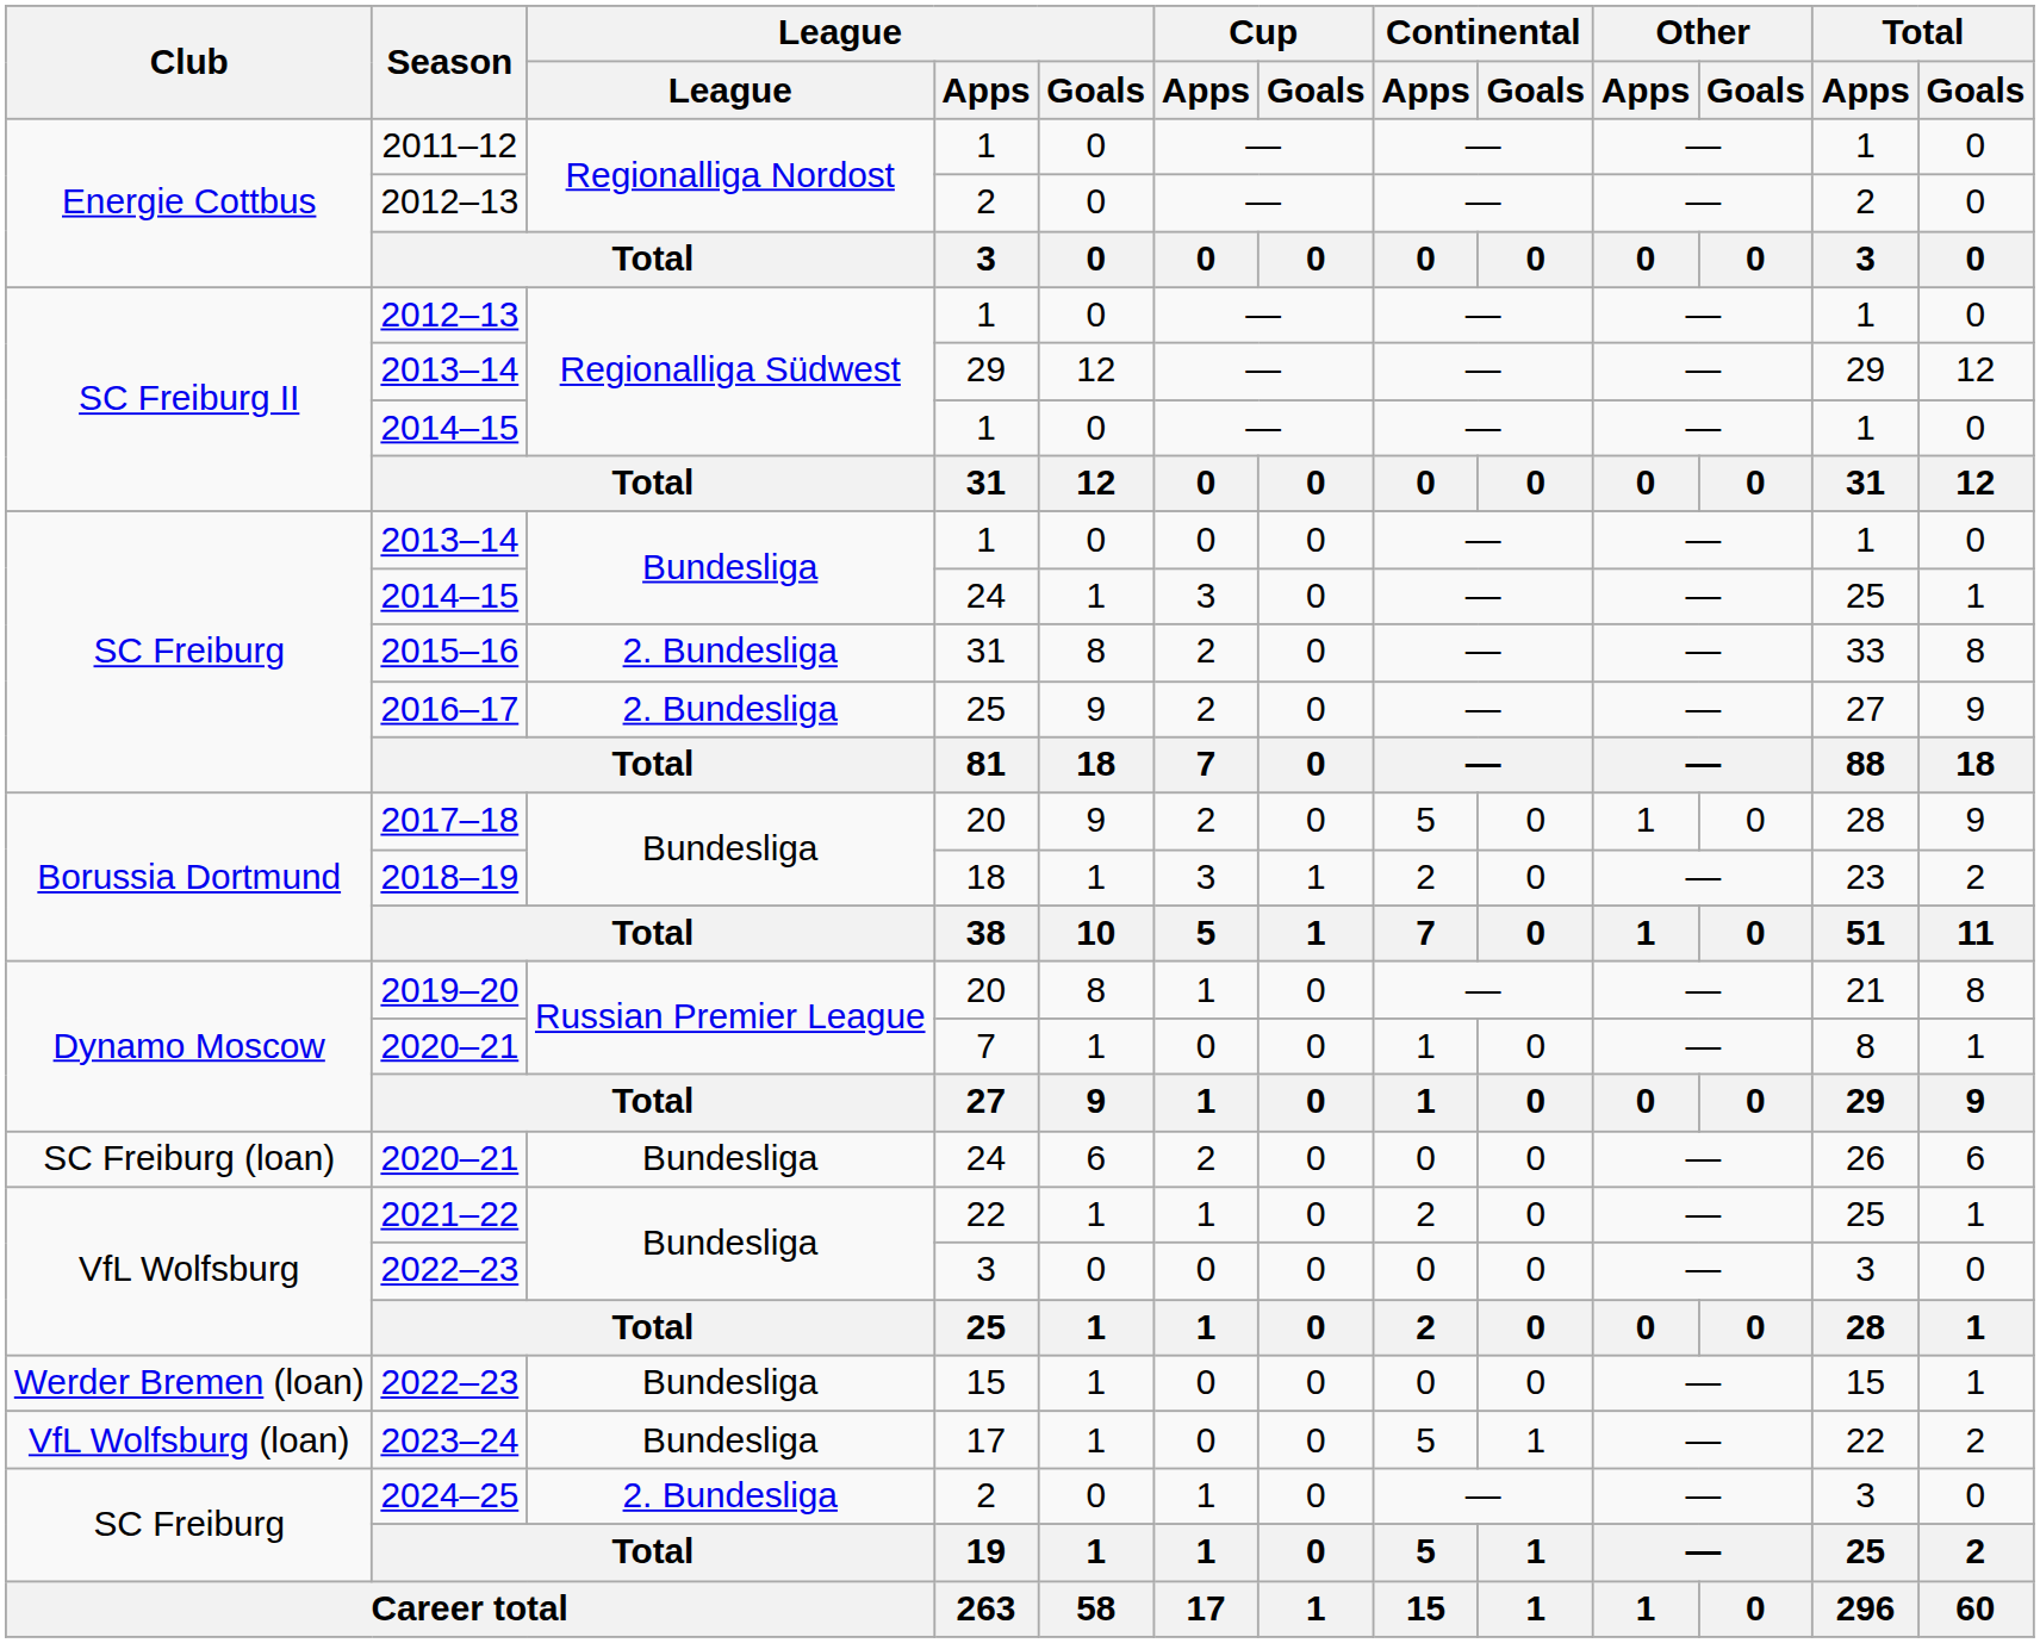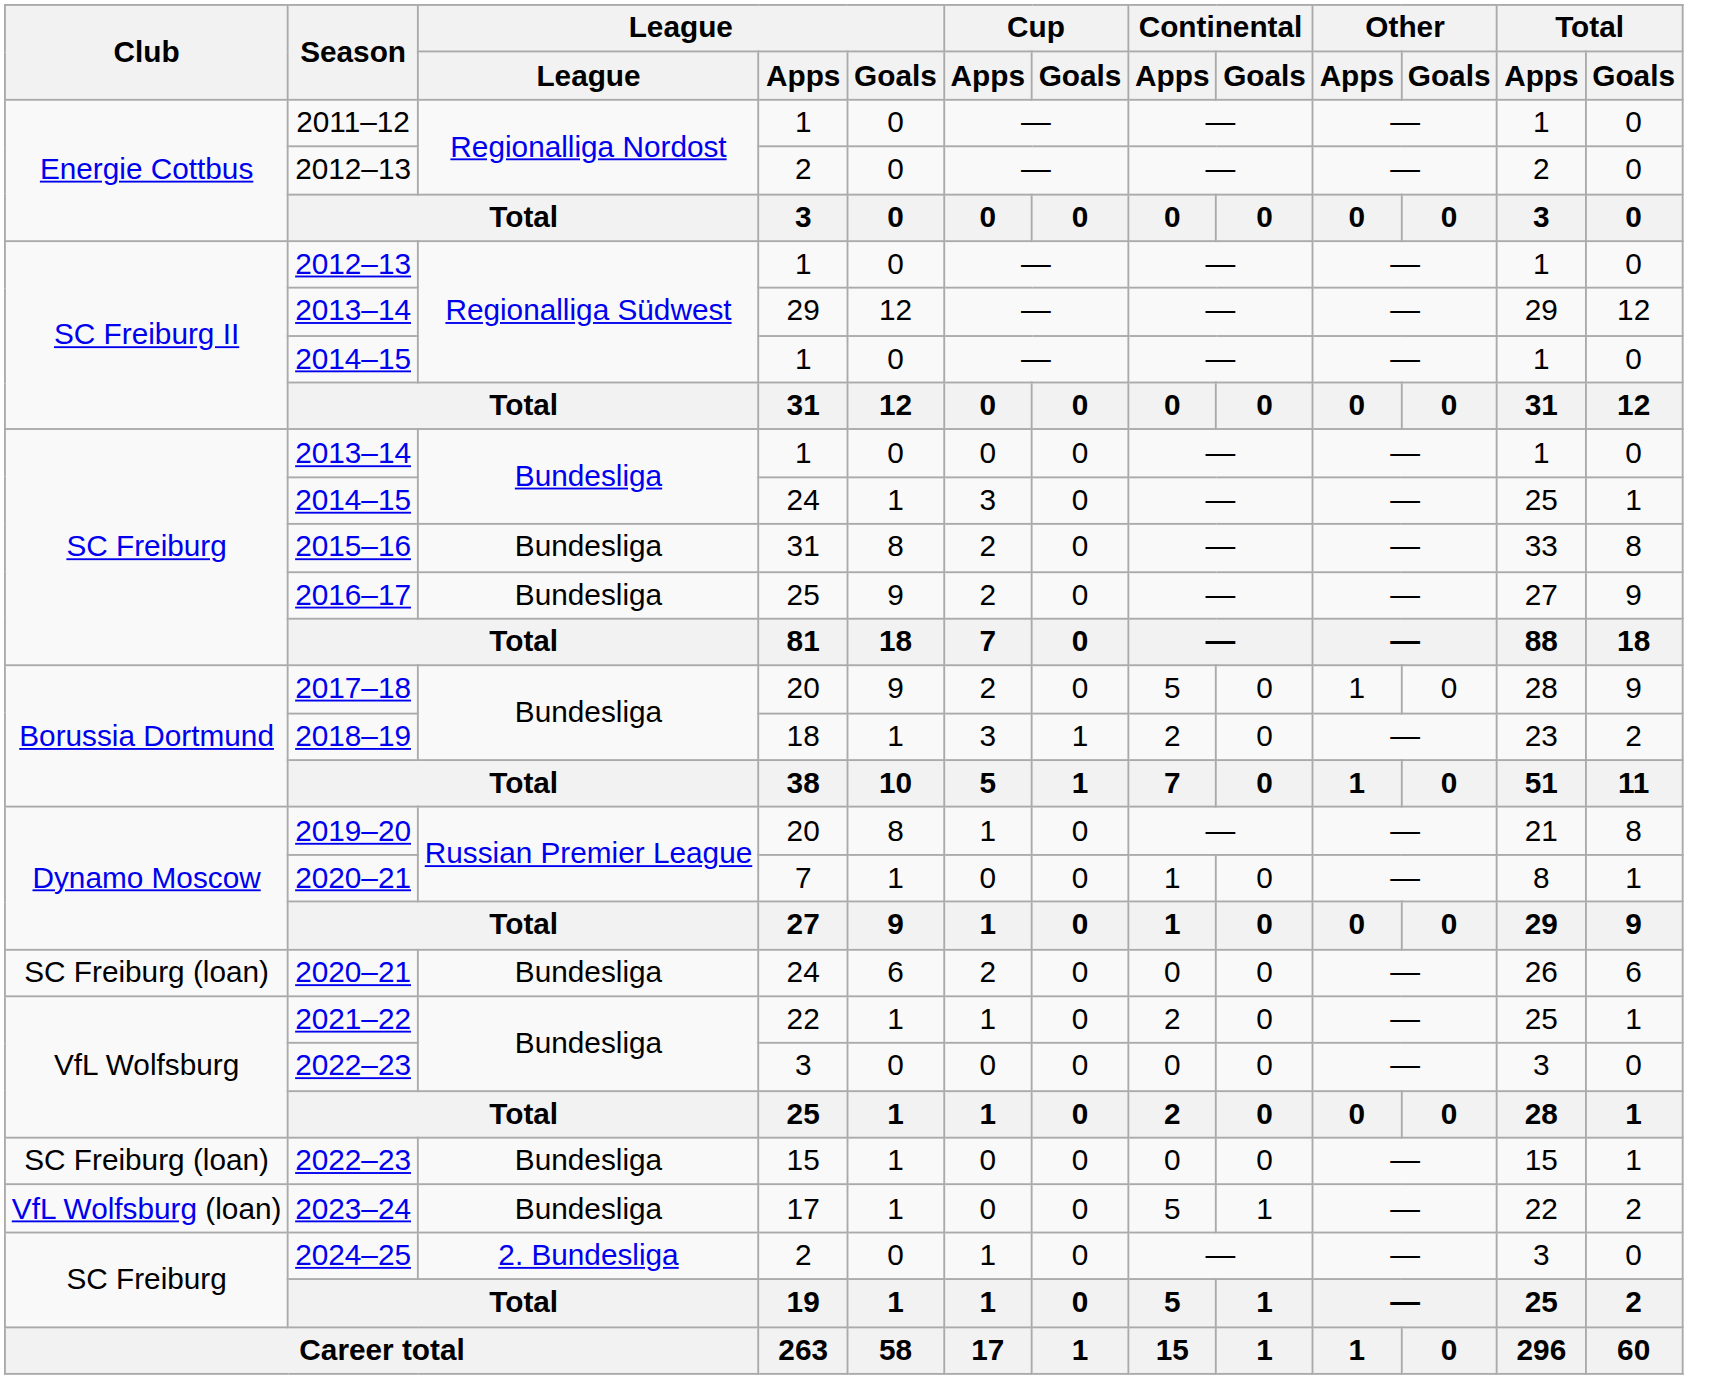 <table class="wikitable" style="text-align: center">
 <tr>
 <th rowspan="2">Club</th>
 <th rowspan="2">Season</th>
 <th colspan="3">League</th>
 <th colspan="2">Cup</th>
 <th colspan="2">Continental</th>
 <th colspan="2">Other</th>
 <th colspan="2">Total</th>
 </tr>
 <tr>
 <th>League</th>
 <th>Apps</th>
 <th>Goals</th>
 <th>Apps</th>
 <th>Goals</th>
 <th>Apps</th>
 <th>Goals</th>
 <th>Apps</th>
 <th>Goals</th>
 <th>Apps</th>
 <th>Goals</th>
 </tr>
 <tr>
 <td rowspan="3"><a href='#'>Energie Cottbus</a></td>
 <td>2011–12</td>
 <td rowspan="2"><a href='#'>Regionalliga Nordost</a></td>
 <td>1</td>
 <td>0</td>
 <td colspan="2">—</td>
 <td colspan="2">—</td>
 <td colspan="2">—</td>
 <td>1</td>
 <td>0</td>
 </tr>
 <tr>
 <td>2012–13</td>
 <td>2</td>
 <td>0</td>
 <td colspan="2">—</td>
 <td colspan="2">—</td>
 <td colspan="2">—</td>
 <td>2</td>
 <td>0</td>
 </tr>
 <tr>
 <th colspan="2">Total</th>
 <th>3</th>
 <th>0</th>
 <th>0</th>
 <th>0</th>
 <th>0</th>
 <th>0</th>
 <th>0</th>
 <th>0</th>
 <th>3</th>
 <th>0</th>
 </tr>
 <tr>
 <td rowspan="4"><a href='#'>SC Freiburg II</a></td>
 <td><a href='#'>2012–13</a></td>
 <td rowspan="3"><a href='#'>Regionalliga Südwest</a></td>
 <td>1</td>
 <td>0</td>
 <td colspan="2">—</td>
 <td colspan="2">—</td>
 <td colspan="2">—</td>
 <td>1</td>
 <td>0</td>
 </tr>
 <tr>
 <td><a href='#'>2013–14</a></td>
 <td>29</td>
 <td>12</td>
 <td colspan="2">—</td>
 <td colspan="2">—</td>
 <td colspan="2">—</td>
 <td>29</td>
 <td>12</td>
 </tr>
 <tr>
 <td><a href='#'>2014–15</a></td>
 <td>1</td>
 <td>0</td>
 <td colspan="2">—</td>
 <td colspan="2">—</td>
 <td colspan="2">—</td>
 <td>1</td>
 <td>0</td>
 </tr>
 <tr>
 <th colspan="2">Total</th>
 <th>31</th>
 <th>12</th>
 <th>0</th>
 <th>0</th>
 <th>0</th>
 <th>0</th>
 <th>0</th>
 <th>0</th>
 <th>31</th>
 <th>12</th>
 </tr>
 <tr>
 <td rowspan="5"><a href='#'>SC Freiburg</a></td>
 <td><a href='#'>2013–14</a></td>
 <td rowspan="2"><a href='#'>Bundesliga</a></td>
 <td>1</td>
 <td>0</td>
 <td>0</td>
 <td>0</td>
 <td colspan="2">—</td>
 <td colspan="2">—</td>
 <td>1</td>
 <td>0</td>
 </tr>
 <tr>
 <td><a href='#'>2014–15</a></td>
 <td>24</td>
 <td>1</td>
 <td>3</td>
 <td>0</td>
 <td colspan="2">—</td>
 <td colspan="2">—</td>
 <td>25</td>
 <td>1</td>
 </tr>
 <tr>
 <td><a href='#'>2015–16</a></td>
-<td><a href='#'>2. Bundesliga</a></td>
+<td>Bundesliga</td>
 <td>31</td>
 <td>8</td>
 <td>2</td>
 <td>0</td>
 <td colspan="2">—</td>
 <td colspan="2">—</td>
 <td>33</td>
 <td>8</td>
 </tr>
 <tr>
 <td><a href='#'>2016–17</a></td>
-<td><a href='#'>2. Bundesliga</a></td>
+<td>Bundesliga</td>
 <td>25</td>
 <td>9</td>
 <td>2</td>
 <td>0</td>
 <td colspan="2">—</td>
 <td colspan="2">—</td>
 <td>27</td>
 <td>9</td>
 </tr>
 <tr>
 <th colspan="2">Total</th>
 <th>81</th>
 <th>18</th>
 <th>7</th>
 <th>0</th>
 <th colspan="2">—</th>
 <th colspan="2">—</th>
 <th>88</th>
 <th>18</th>
 </tr>
 <tr>
 <td rowspan="3"><a href='#'>Borussia Dortmund</a></td>
 <td><a href='#'>2017–18</a></td>
 <td rowspan="2">Bundesliga</td>
 <td>20</td>
 <td>9</td>
 <td>2</td>
 <td>0</td>
 <td>5</td>
 <td>0</td>
 <td>1</td>
 <td>0</td>
 <td>28</td>
 <td>9</td>
 </tr>
 <tr>
 <td><a href='#'>2018–19</a></td>
 <td>18</td>
 <td>1</td>
 <td>3</td>
 <td>1</td>
 <td>2</td>
 <td>0</td>
 <td colspan="2">—</td>
 <td>23</td>
 <td>2</td>
 </tr>
 <tr>
 <th colspan="2">Total</th>
 <th>38</th>
 <th>10</th>
 <th>5</th>
 <th>1</th>
 <th>7</th>
 <th>0</th>
 <th>1</th>
 <th>0</th>
 <th>51</th>
 <th>11</th>
 </tr>
 <tr>
 <td rowspan="3"><a href='#'>Dynamo Moscow</a></td>
 <td><a href='#'>2019–20</a></td>
 <td rowspan="2"><a href='#'>Russian Premier League</a></td>
 <td>20</td>
 <td>8</td>
 <td>1</td>
 <td>0</td>
 <td colspan="2">—</td>
 <td colspan="2">—</td>
 <td>21</td>
 <td>8</td>
 </tr>
 <tr>
 <td><a href='#'>2020–21</a></td>
 <td>7</td>
 <td>1</td>
 <td>0</td>
 <td>0</td>
 <td>1</td>
 <td>0</td>
 <td colspan="2">—</td>
 <td>8</td>
 <td>1</td>
 </tr>
 <tr>
 <th colspan="2">Total</th>
 <th>27</th>
 <th>9</th>
 <th>1</th>
 <th>0</th>
 <th>1</th>
 <th>0</th>
 <th>0</th>
 <th>0</th>
 <th>29</th>
 <th>9</th>
 </tr>
 <tr>
 <td>SC Freiburg (loan)</td>
 <td><a href='#'>2020–21</a></td>
 <td>Bundesliga</td>
 <td>24</td>
 <td>6</td>
 <td>2</td>
 <td>0</td>
 <td>0</td>
 <td>0</td>
 <td colspan="2">—</td>
 <td>26</td>
 <td>6</td>
 </tr>
 <tr>
 <td rowspan="3">VfL Wolfsburg</td>
 <td><a href='#'>2021–22</a></td>
 <td rowspan="2">Bundesliga</td>
 <td>22</td>
 <td>1</td>
 <td>1</td>
 <td>0</td>
 <td>2</td>
 <td>0</td>
 <td colspan="2">—</td>
 <td>25</td>
 <td>1</td>
 </tr>
 <tr>
 <td><a href='#'>2022–23</a></td>
 <td>3</td>
 <td>0</td>
 <td>0</td>
 <td>0</td>
 <td>0</td>
 <td>0</td>
 <td colspan="2">—</td>
 <td>3</td>
 <td>0</td>
 </tr>
 <tr>
 <th colspan="2">Total</th>
 <th>25</th>
 <th>1</th>
 <th>1</th>
 <th>0</th>
 <th>2</th>
 <th>0</th>
 <th>0</th>
 <th>0</th>
 <th>28</th>
 <th>1</th>
 </tr>
 <tr>
-<td><a href='#'>Werder Bremen</a> (loan)</td>
+<td>SC Freiburg (loan)</td>
 <td><a href='#'>2022–23</a></td>
 <td>Bundesliga</td>
 <td>15</td>
 <td>1</td>
 <td>0</td>
 <td>0</td>
 <td>0</td>
 <td>0</td>
 <td colspan="2">—</td>
 <td>15</td>
 <td>1</td>
 </tr>
 <tr>
 <td><a href='#'>VfL Wolfsburg</a> (loan)</td>
 <td><a href='#'>2023–24</a></td>
 <td>Bundesliga</td>
 <td>17</td>
 <td>1</td>
 <td>0</td>
 <td>0</td>
 <td>5</td>
 <td>1</td>
 <td colspan="2">—</td>
 <td>22</td>
 <td>2</td>
 </tr>
 <tr>
 <td rowspan="2">SC Freiburg</td>
 <td><a href='#'>2024–25</a></td>
 <td><a href='#'>2. Bundesliga</a></td>
 <td>2</td>
 <td>0</td>
 <td>1</td>
 <td>0</td>
 <td colspan="2">—</td>
 <td colspan="2">—</td>
 <td>3</td>
 <td>0</td>
 </tr>
 <tr>
 <th colspan="2">Total</th>
 <th>19</th>
 <th>1</th>
 <th>1</th>
 <th>0</th>
 <th>5</th>
 <th>1</th>
 <th colspan="2">—</th>
 <th>25</th>
 <th>2</th>
 </tr>
 <tr>
 <th colspan="3">Career total</th>
 <th>263</th>
 <th>58</th>
 <th>17</th>
 <th>1</th>
 <th>15</th>
 <th>1</th>
 <th>1</th>
 <th>0</th>
 <th>296</th>
 <th>60</th>
 </tr>
 </table>
